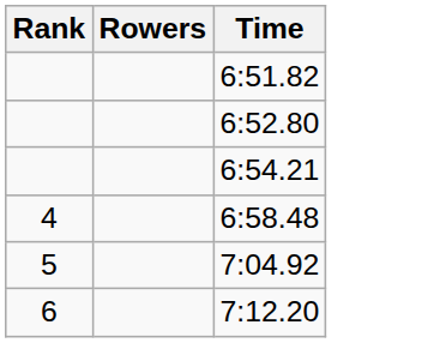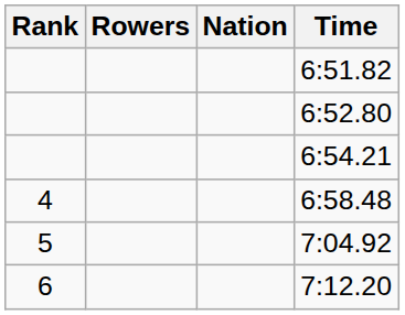 <table class="wikitable sortable" style=text-align:center>
 <tr>
 <th>Rank</th>
 <th>Rowers</th>
+<th>Nation</th>
 <th>Time</th>
 </tr>
 <tr>
 <td></td>
+<td align=left></td>
 <td align=left></td>
 <td>6:51.82</td>
 </tr>
 <tr>
 <td></td>
 <td align=left></td>
+<td align=left></td>
 <td>6:52.80</td>
 </tr>
 <tr>
 <td></td>
+<td align=left></td>
 <td align=left></td>
 <td>6:54.21</td>
 </tr>
 <tr>
 <td>4</td>
 <td align=left></td>
+<td align=left></td>
 <td>6:58.48</td>
 </tr>
 <tr>
 <td>5</td>
+<td align=left></td>
 <td align=left></td>
 <td>7:04.92</td>
 </tr>
 <tr>
 <td>6</td>
 <td align=left></td>
+<td align=left></td>
 <td>7:12.20</td>
 </tr>
 </table>
